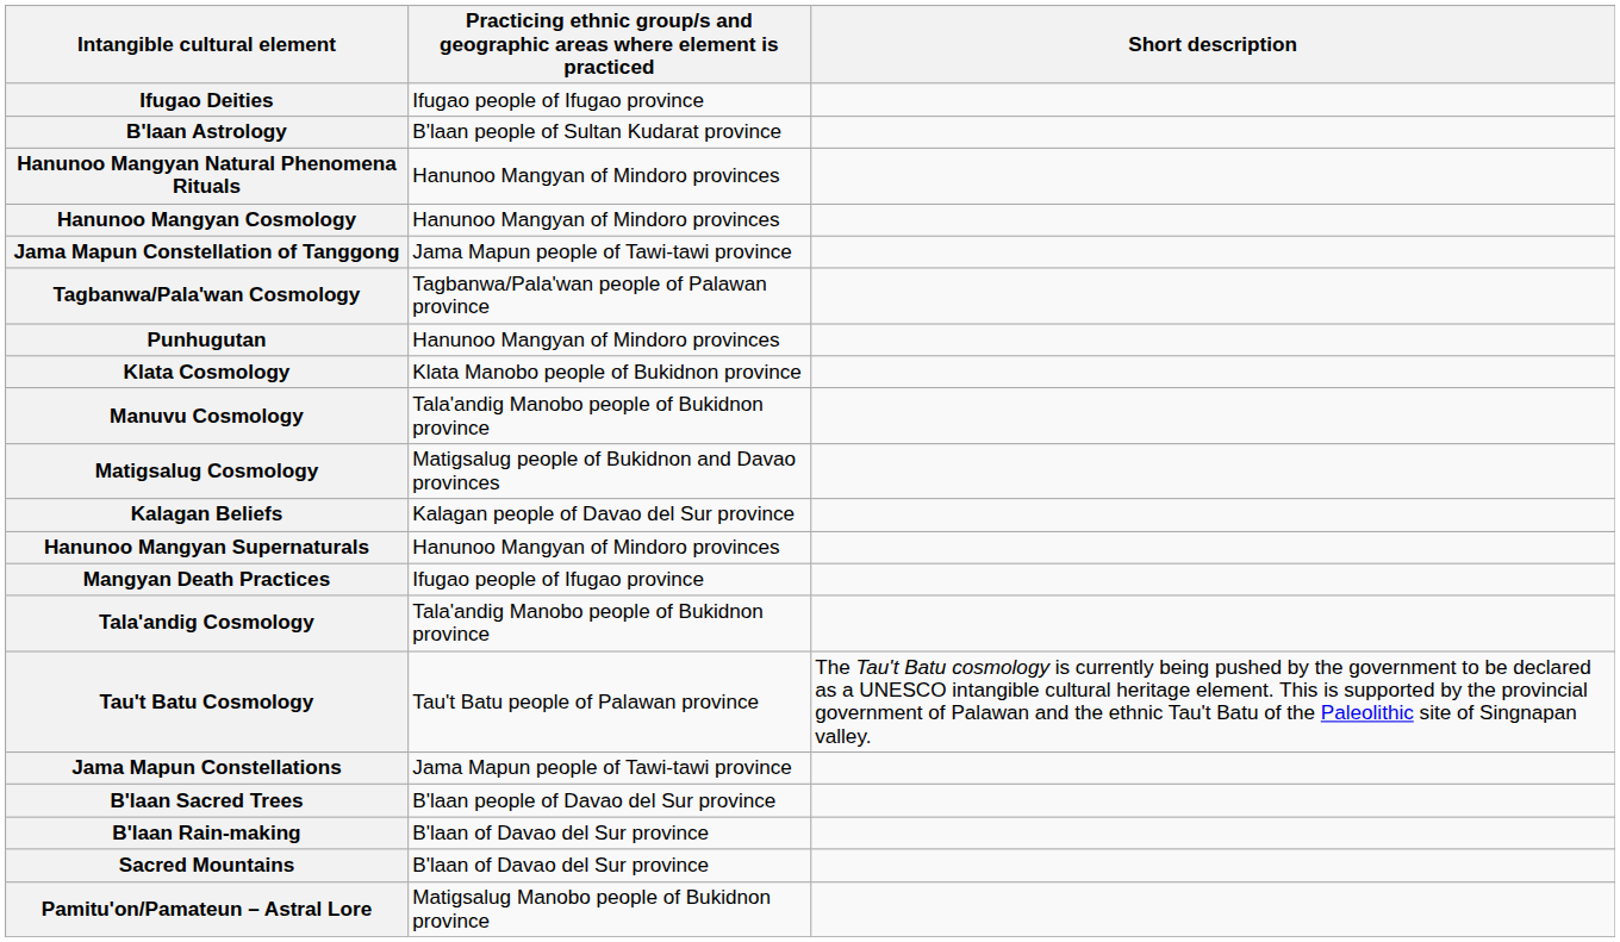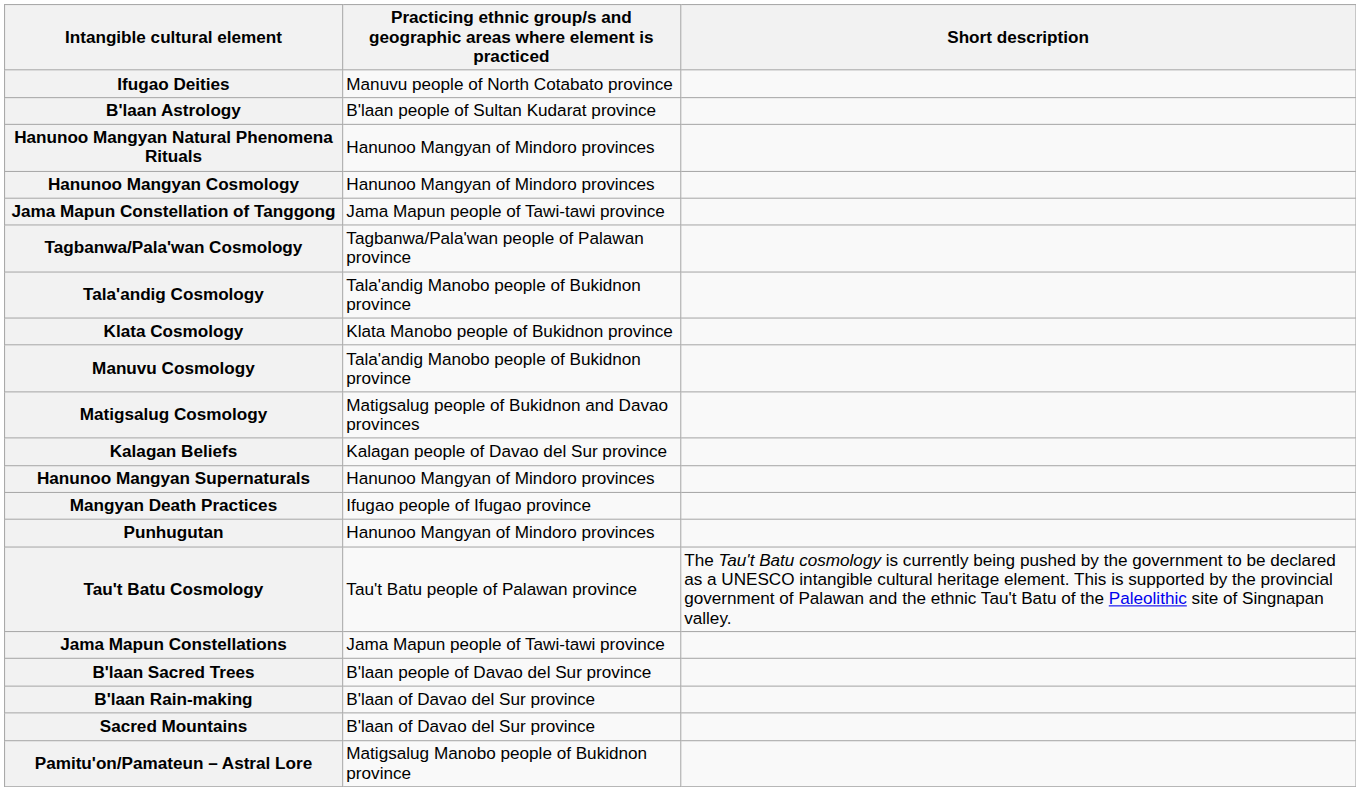 <table class="wikitable sortable plainrowheaders" style="width:100%;">
 <tr>
 <th scope="col" style="width:25%;">Intangible cultural element</th>
 <th scope="col" style="width:25%;">Practicing ethnic group/s and geographic areas where element is practiced</th>
 <th scope="col" style="width:50%;">Short description</th>
 </tr>
 <tr>
 <th scope="row">Ifugao Deities</th>
-<td>Ifugao people of Ifugao province</td>
+<td>Manuvu people of North Cotabato province</td>
 <td></td>
 </tr>
 <tr>
 <th scope="row">B'laan Astrology</th>
 <td>B'laan people of Sultan Kudarat province</td>
 <td></td>
 </tr>
 <tr>
 <th scope="row">Hanunoo Mangyan Natural Phenomena Rituals</th>
 <td>Hanunoo Mangyan of Mindoro provinces</td>
 <td></td>
 </tr>
 <tr>
 <th scope="row">Hanunoo Mangyan Cosmology</th>
 <td>Hanunoo Mangyan of Mindoro provinces</td>
 <td></td>
 </tr>
 <tr>
 <th scope="row">Jama Mapun Constellation of Tanggong</th>
 <td>Jama Mapun people of Tawi-tawi province</td>
 <td></td>
 </tr>
 <tr>
 <th scope="row">Tagbanwa/Pala'wan Cosmology</th>
 <td>Tagbanwa/Pala'wan people of Palawan province</td>
 <td></td>
 </tr>
 <tr>
-<th scope="row">Punhugutan</th>
-<td>Hanunoo Mangyan of Mindoro provinces</td>
+<th scope="row">Tala'andig Cosmology</th>
+<td>Tala'andig Manobo people of Bukidnon province</td>
 <td></td>
 </tr>
 <tr>
 <th scope="row">Klata Cosmology</th>
 <td>Klata Manobo people of Bukidnon province</td>
 <td></td>
 </tr>
 <tr>
 <th scope="row">Manuvu Cosmology</th>
 <td>Tala'andig Manobo people of Bukidnon province</td>
 <td></td>
 </tr>
 <tr>
 <th scope="row">Matigsalug Cosmology</th>
 <td>Matigsalug people of Bukidnon and Davao provinces</td>
 <td></td>
 </tr>
 <tr>
 <th scope="row">Kalagan Beliefs</th>
 <td>Kalagan people of Davao del Sur province</td>
 <td></td>
 </tr>
 <tr>
 <th scope="row">Hanunoo Mangyan Supernaturals</th>
 <td>Hanunoo Mangyan of Mindoro provinces</td>
 <td></td>
 </tr>
 <tr>
 <th scope="row">Mangyan Death Practices</th>
 <td>Ifugao people of Ifugao province</td>
 <td></td>
 </tr>
 <tr>
-<th scope="row">Tala'andig Cosmology</th>
-<td>Tala'andig Manobo people of Bukidnon province</td>
+<th scope="row">Punhugutan</th>
+<td>Hanunoo Mangyan of Mindoro provinces</td>
 <td></td>
 </tr>
 <tr>
 <th scope="row">Tau't Batu Cosmology</th>
 <td>Tau't Batu people of Palawan province</td>
 <td>The <em>Tau't Batu cosmology</em> is currently being pushed by the government to be declared as a UNESCO intangible cultural heritage element. This is supported by the provincial government of Palawan and the ethnic Tau't Batu of the <a href='#'>Paleolithic</a> site of Singnapan valley.</td>
 </tr>
 <tr>
 <th scope="row">Jama Mapun Constellations</th>
 <td>Jama Mapun people of Tawi-tawi province</td>
 <td></td>
 </tr>
 <tr>
 <th scope="row">B'laan Sacred Trees</th>
 <td>B'laan people of Davao del Sur province</td>
 <td></td>
 </tr>
 <tr>
 <th scope="row">B'laan Rain-making</th>
 <td>B'laan of Davao del Sur province</td>
 <td></td>
 </tr>
 <tr>
 <th scope="row">Sacred Mountains</th>
 <td>B'laan of Davao del Sur province</td>
 <td></td>
 </tr>
 <tr>
 <th scope="row">Pamitu'on/Pamateun – Astral Lore</th>
 <td>Matigsalug Manobo people of Bukidnon province</td>
 <td></td>
 </tr>
 </table>
